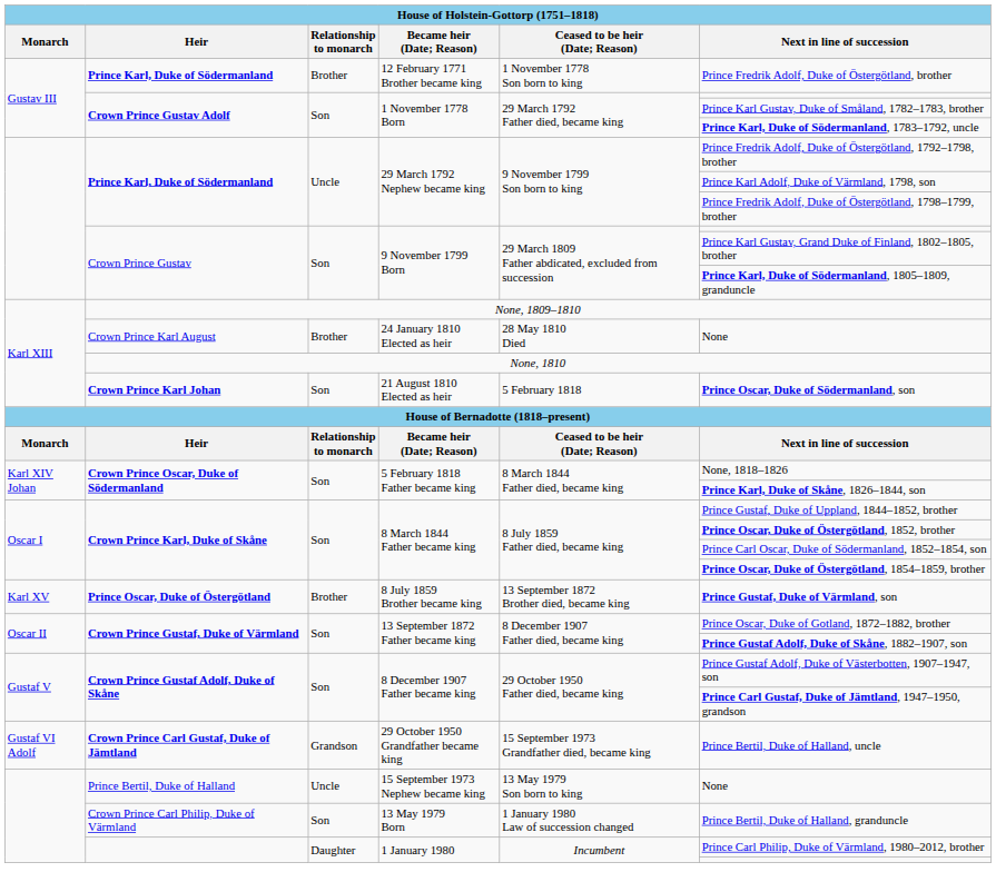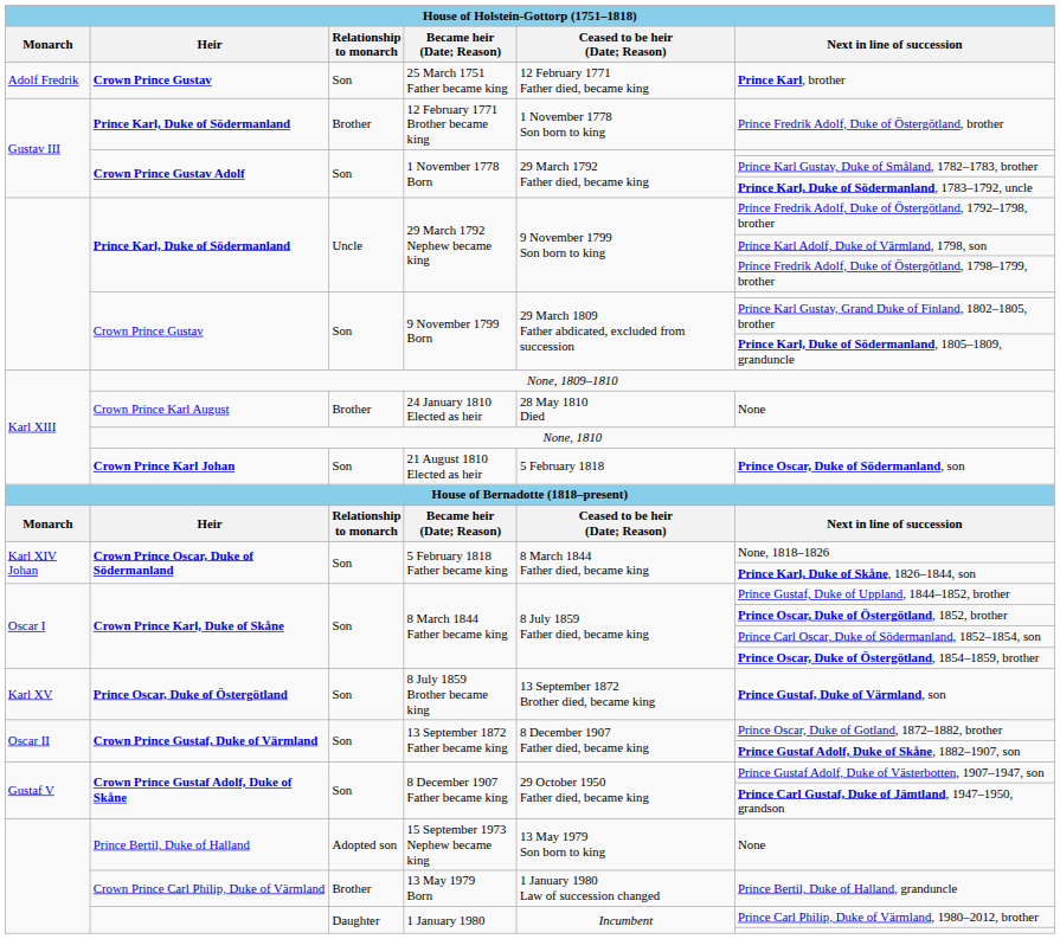 <table class="wikitable" style="font-size:95%">
 <tr>
 <th colspan="6" style="background: skyblue;">House of Holstein-Gottorp (1751–1818)</th>
 </tr>
 <tr>
 <th>Monarch</th>
 <th>Heir</th>
 <th>Relationship<br>to monarch</th>
 <th>Became heir<br>(Date; Reason)</th>
 <th>Ceased to be heir<br>(Date; Reason)</th>
 <th>Next in line of succession</th>
+</tr>
+<tr>
+<td><a href='#'>Adolf Fredrik</a></td>
+<td><strong><a href='#'>Crown Prince Gustav</a></strong></td>
+<td>Son</td>
+<td>25 March 1751<br>Father became king</td>
+<td>12 February 1771<br>Father died, became king</td>
+<td><strong><a href='#'>Prince Karl</a></strong>, brother</td>
 </tr>
 <tr>
 <td rowspan="4"><a href='#'>Gustav III</a></td>
 <td><strong><a href='#'>Prince Karl, Duke of Södermanland</a></strong></td>
 <td>Brother</td>
 <td>12 February 1771<br>Brother became king</td>
 <td>1 November 1778<br>Son born to king</td>
 <td><a href='#'>Prince Fredrik Adolf, Duke of Östergötland</a>, brother</td>
 </tr>
 <tr>
 <td rowspan="3"><strong><a href='#'>Crown Prince Gustav Adolf</a></strong></td>
 <td rowspan="3">Son</td>
 <td rowspan="3">1 November 1778<br>Born</td>
 <td rowspan="3">29 March 1792<br>Father died, became king</td>
 <td></td>
 </tr>
 <tr>
 <td><a href='#'>Prince Karl Gustav, Duke of Småland</a>, 1782–1783, brother</td>
 </tr>
 <tr>
 <td><strong><a href='#'>Prince Karl, Duke of Södermanland</a></strong>, 1783–1792, uncle</td>
 </tr>
 <tr>
 <td rowspan="6"></td>
 <td rowspan="3"><strong><a href='#'>Prince Karl, Duke of Södermanland</a></strong></td>
 <td rowspan="3">Uncle</td>
 <td rowspan="3">29 March 1792<br>Nephew became king</td>
 <td rowspan="3">9 November 1799<br>Son born to king</td>
 <td><a href='#'>Prince Fredrik Adolf, Duke of Östergötland</a>, 1792–1798, brother</td>
 </tr>
 <tr>
 <td><a href='#'>Prince Karl Adolf, Duke of Värmland</a>, 1798, son</td>
 </tr>
 <tr>
 <td><a href='#'>Prince Fredrik Adolf, Duke of Östergötland</a>, 1798–1799, brother</td>
 </tr>
 <tr>
 <td rowspan="3"><a href='#'>Crown Prince Gustav</a></td>
 <td rowspan="3">Son</td>
 <td rowspan="3">9 November 1799<br>Born</td>
 <td rowspan="3">29 March 1809<br>Father abdicated, excluded from succession</td>
 <td></td>
 </tr>
 <tr>
 <td><a href='#'>Prince Karl Gustav, Grand Duke of Finland</a>, 1802–1805, brother</td>
 </tr>
 <tr>
 <td><strong><a href='#'>Prince Karl, Duke of Södermanland</a></strong>, 1805–1809, granduncle</td>
 </tr>
 <tr>
 <td rowspan="4"><a href='#'>Karl XIII</a></td>
 <td colspan="5" align="center"><em>None, 1809–1810</em></td>
 </tr>
 <tr>
 <td><a href='#'>Crown Prince Karl August</a></td>
 <td>Brother</td>
 <td>24 January 1810<br>Elected as heir</td>
 <td>28 May 1810<br>Died</td>
 <td>None</td>
 </tr>
 <tr>
 <td colspan="5" align="center"><em>None, 1810</em></td>
 </tr>
 <tr>
 <td><strong><a href='#'>Crown Prince Karl Johan</a></strong></td>
 <td>Son</td>
 <td>21 August 1810<br>Elected as heir</td>
 <td>5 February 1818<br></td>
 <td><strong><a href='#'>Prince Oscar, Duke of Södermanland</a></strong>, son</td>
 </tr>
 <tr>
 <th colspan="6" style="background: skyblue;">House of Bernadotte (1818–present)</th>
 </tr>
 <tr>
 <th>Monarch</th>
 <th>Heir</th>
 <th>Relationship<br>to monarch</th>
 <th>Became heir<br>(Date; Reason)</th>
 <th>Ceased to be heir<br>(Date; Reason)</th>
 <th>Next in line of succession</th>
 </tr>
 <tr>
 <td rowspan="2"><a href='#'>Karl XIV Johan</a></td>
 <td rowspan="2"><strong><a href='#'>Crown Prince Oscar, Duke of Södermanland</a></strong></td>
 <td rowspan="2">Son</td>
 <td rowspan="2">5 February 1818<br>Father became king</td>
 <td rowspan="2">8 March 1844<br>Father died, became king</td>
 <td>None, 1818–1826</td>
 </tr>
 <tr>
 <td><strong><a href='#'>Prince Karl, Duke of Skåne</a></strong>, 1826–1844, son</td>
 </tr>
 <tr>
 <td rowspan="4"><a href='#'>Oscar I</a></td>
 <td rowspan="4"><strong><a href='#'>Crown Prince Karl, Duke of Skåne</a></strong></td>
 <td rowspan="4">Son</td>
 <td rowspan="4">8 March 1844<br>Father became king</td>
 <td rowspan="4">8 July 1859<br>Father died, became king</td>
 <td><a href='#'>Prince Gustaf, Duke of Uppland</a>, 1844–1852, brother</td>
 </tr>
 <tr>
 <td><strong><a href='#'>Prince Oscar, Duke of Östergötland</a></strong>, 1852, brother</td>
 </tr>
 <tr>
 <td><a href='#'>Prince Carl Oscar, Duke of Södermanland</a>, 1852–1854, son</td>
 </tr>
 <tr>
 <td><strong><a href='#'>Prince Oscar, Duke of Östergötland</a></strong>, 1854–1859, brother</td>
 </tr>
 <tr>
 <td><a href='#'>Karl XV</a></td>
 <td><strong><a href='#'>Prince Oscar, Duke of Östergötland</a></strong></td>
-<td>Brother</td>
+<td>Son</td>
 <td>8 July 1859<br>Brother became king</td>
 <td>13 September 1872<br>Brother died, became king</td>
 <td><strong><a href='#'>Prince Gustaf, Duke of Värmland</a></strong>, son</td>
 </tr>
 <tr>
 <td rowspan="2"><a href='#'>Oscar II</a></td>
 <td rowspan="2"><strong><a href='#'>Crown Prince Gustaf, Duke of Värmland</a></strong></td>
 <td rowspan="2">Son</td>
 <td rowspan="2">13 September 1872<br>Father became king</td>
 <td rowspan="2">8 December 1907<br>Father died, became king</td>
 <td><a href='#'>Prince Oscar, Duke of Gotland</a>, 1872–1882, brother</td>
 </tr>
 <tr>
 <td><strong><a href='#'>Prince Gustaf Adolf, Duke of Skåne</a></strong>, 1882–1907, son</td>
 </tr>
 <tr>
 <td rowspan="2"><a href='#'>Gustaf V</a></td>
 <td rowspan="2"><strong><a href='#'>Crown Prince Gustaf Adolf, Duke of Skåne</a></strong></td>
 <td rowspan="2">Son</td>
 <td rowspan="2">8 December 1907<br>Father became king</td>
 <td rowspan="2">29 October 1950<br>Father died, became king</td>
 <td><a href='#'>Prince Gustaf Adolf, Duke of Västerbotten</a>, 1907–1947, son</td>
 </tr>
 <tr>
 <td><strong><a href='#'>Prince Carl Gustaf, Duke of Jämtland</a></strong>, 1947–1950, grandson</td>
 </tr>
 <tr>
-<td><a href='#'>Gustaf VI Adolf</a></td>
-<td><strong><a href='#'>Crown Prince Carl Gustaf, Duke of Jämtland</a></strong></td>
-<td>Grandson</td>
-<td>29 October 1950<br>Grandfather became king</td>
-<td>15 September 1973<br>Grandfather died, became king</td>
-<td><a href='#'>Prince Bertil, Duke of Halland</a>, uncle</td>
-</tr>
-<tr>
 <td rowspan="4"></td>
 <td><a href='#'>Prince Bertil, Duke of Halland</a></td>
-<td>Uncle</td>
+<td>Adopted son</td>
 <td>15 September 1973<br>Nephew became king</td>
 <td>13 May 1979<br>Son born to king</td>
 <td>None</td>
 </tr>
 <tr>
 <td><a href='#'>Crown Prince Carl Philip, Duke of Värmland</a></td>
-<td>Son</td>
+<td>Brother</td>
 <td>13 May 1979<br>Born</td>
 <td>1 January 1980<br>Law of succession changed</td>
 <td><a href='#'>Prince Bertil, Duke of Halland</a>, granduncle</td>
 </tr>
 <tr>
 <td rowspan="2"></td>
 <td rowspan="2">Daughter</td>
 <td rowspan="2">1 January 1980<br></td>
 <td rowspan="2" style="text-align: center;"><em>Incumbent</em></td>
 <td><a href='#'>Prince Carl Philip, Duke of Värmland</a>, 1980–2012, brother</td>
 </tr>
 <tr>
 <td></td>
 </tr>
 </table>
